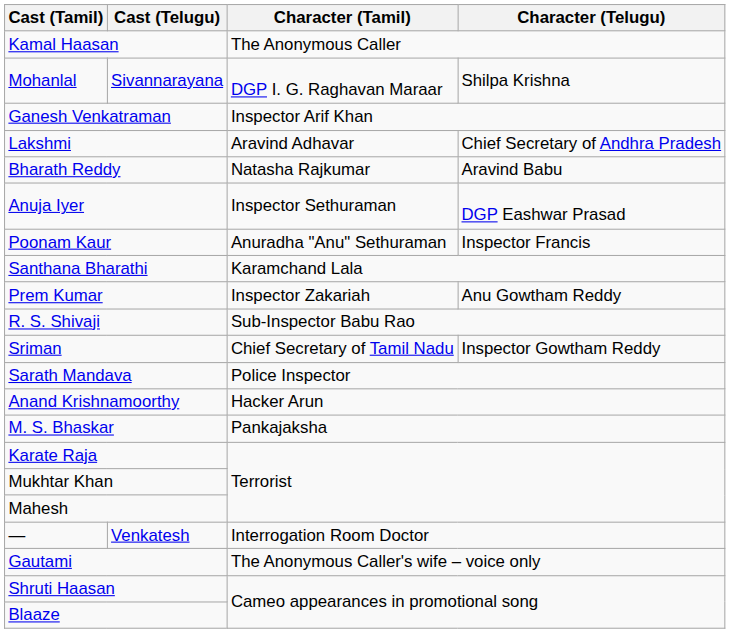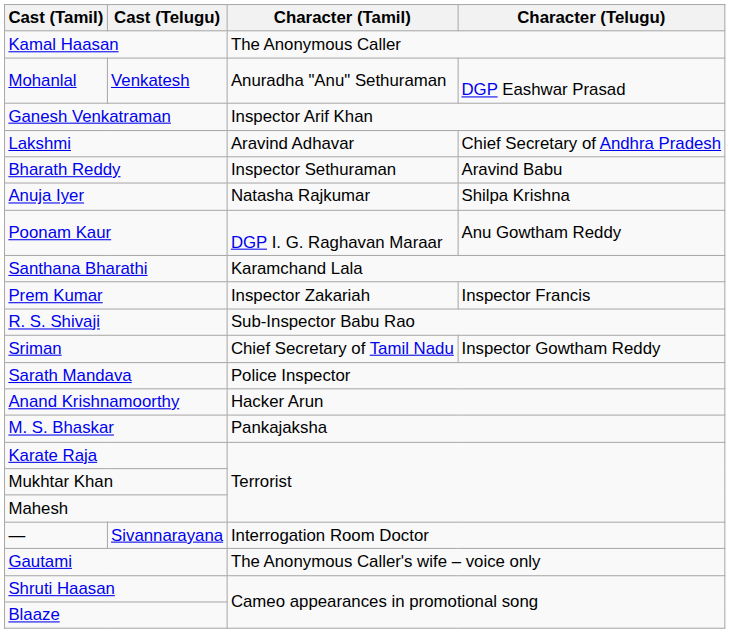 <table class="wikitable">
 <tr>
 <th>Cast (Tamil)</th>
 <th>Cast (Telugu)</th>
 <th>Character (Tamil)</th>
 <th>Character (Telugu)</th>
 </tr>
 <tr>
 <td colspan="2"><div><a href='#'>Kamal Haasan</a></div></td>
 <td colspan="2"><div>The Anonymous Caller</div></td>
 </tr>
 <tr>
 <td><div><a href='#'>Mohanlal</a></div></td>
-<td><div><a href='#'>Sivannarayana</a></div></td>
-<td><div><br><a href='#'>DGP</a> I. G. Raghavan Maraar </div></td>
-<td><div>Shilpa Krishna</div></td>
+<td><div><a href='#'>Venkatesh</a></div></td>
+<td><div>Anuradha "Anu" Sethuraman</div></td>
+<td><div><br><a href='#'>DGP</a> Eashwar Prasad </div></td>
 </tr>
 <tr>
 <td colspan="2"><div><a href='#'>Ganesh Venkatraman</a></div></td>
 <td colspan="2"><div>Inspector Arif Khan  </div></td>
 </tr>
 <tr>
 <td colspan="2"><div><a href='#'>Lakshmi</a></div></td>
 <td><div>Aravind Adhavar</div></td>
 <td><div>Chief Secretary of <a href='#'>Andhra Pradesh</a></div></td>
 </tr>
 <tr>
 <td colspan="2"><div><a href='#'>Bharath Reddy</a></div></td>
-<td><div>Natasha Rajkumar</div></td>
+<td><div>Inspector Sethuraman</div></td>
 <td><div>Aravind Babu</div></td>
 </tr>
 <tr>
 <td colspan="2"><div><a href='#'>Anuja Iyer</a></div></td>
-<td><div>Inspector Sethuraman</div></td>
-<td><div><br><a href='#'>DGP</a> Eashwar Prasad </div></td>
+<td><div>Natasha Rajkumar</div></td>
+<td><div>Shilpa Krishna</div></td>
 </tr>
 <tr>
 <td colspan="2"><div><a href='#'>Poonam Kaur</a></div></td>
-<td><div>Anuradha "Anu" Sethuraman</div></td>
-<td><div>Inspector Francis</div></td>
+<td><div><br><a href='#'>DGP</a> I. G. Raghavan Maraar </div></td>
+<td><div>Anu Gowtham Reddy</div></td>
 </tr>
 <tr>
 <td colspan="2"><div><a href='#'>Santhana Bharathi</a></div></td>
 <td colspan="2"><div>Karamchand Lala</div></td>
 </tr>
 <tr>
 <td colspan="2"><div><a href='#'>Prem Kumar</a></div></td>
 <td><div>Inspector Zakariah</div></td>
-<td><div>Anu Gowtham Reddy</div></td>
+<td><div>Inspector Francis</div></td>
 </tr>
 <tr>
 <td colspan="2"><div><a href='#'>R. S. Shivaji</a></div></td>
 <td colspan="2"><div>Sub-Inspector Babu Rao</div></td>
 </tr>
 <tr>
 <td colspan="2"><div><a href='#'>Sriman</a></div></td>
 <td><div>Chief Secretary of <a href='#'>Tamil Nadu</a></div></td>
 <td><div>Inspector Gowtham Reddy</div></td>
 </tr>
 <tr>
 <td colspan="2"><div><a href='#'>Sarath Mandava</a></div></td>
 <td colspan="2"><div>Police Inspector</div></td>
 </tr>
 <tr>
 <td colspan="2"><div><a href='#'>Anand Krishnamoorthy</a></div></td>
 <td colspan="2"><div>Hacker Arun</div></td>
 </tr>
 <tr>
 <td colspan="2"><div><a href='#'>M. S. Bhaskar</a></div></td>
 <td colspan="2"><div> Pankajaksha</div></td>
 </tr>
 <tr>
 <td colspan="2"><div><a href='#'>Karate Raja</a></div></td>
 <td colspan="2" rowspan="3"><div>Terrorist</div></td>
 </tr>
 <tr>
 <td colspan="2"><div>Mukhtar Khan</div></td>
 </tr>
 <tr>
 <td colspan="2"><div>Mahesh</div></td>
 </tr>
 <tr>
 <td><div>—</div></td>
-<td><div><a href='#'>Venkatesh</a></div></td>
+<td><div><a href='#'>Sivannarayana</a></div></td>
 <td colspan="2"><div>Interrogation Room Doctor</div></td>
 </tr>
 <tr>
 <td colspan="2"><div><a href='#'>Gautami</a></div></td>
 <td colspan="2"><div>The Anonymous Caller's wife – voice only</div></td>
 </tr>
 <tr>
 <td colspan="2"><div><a href='#'>Shruti Haasan</a></div></td>
 <td colspan="2" rowspan="2"><div>Cameo appearances in promotional song</div></td>
 </tr>
 <tr>
 <td colspan="2"><div><a href='#'>Blaaze</a></div></td>
 </tr>
 </table>
